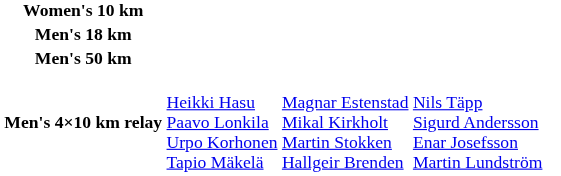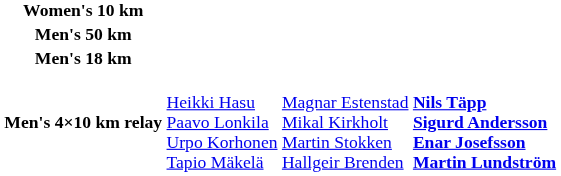 <table>
 <tr>
 <th scope="row">Women's 10 km<br></th>
+<td></td>
+<td></td>
+<td></td>
+</tr>
+<tr>
+<th scope="row">Men's 50 km<br></th>
 <td></td>
 <td></td>
 <td></td>
 </tr>
 <tr>
 <th scope="row">Men's 18 km<br></th>
 <td></td>
 <td></td>
 <td></td>
 </tr>
 <tr>
-<th scope="row">Men's 50 km<br></th>
-<td></td>
-<td></td>
-<td></td>
-</tr>
-<tr>
 <th scope="row">Men's 4×10 km relay<br></th>
 <td><br><a href='#'>Heikki Hasu</a><br><a href='#'>Paavo Lonkila</a><br><a href='#'>Urpo Korhonen</a><br><a href='#'>Tapio Mäkelä</a></td>
 <td><br><a href='#'>Magnar Estenstad</a><br><a href='#'>Mikal Kirkholt</a><br><a href='#'>Martin Stokken</a><br><a href='#'>Hallgeir Brenden</a></td>
-<td><br><a href='#'>Nils Täpp</a><br><a href='#'>Sigurd Andersson</a><br><a href='#'>Enar Josefsson</a><br><a href='#'>Martin Lundström</a></td>
+<td><strong><br><a href='#'>Nils Täpp</a><br><a href='#'>Sigurd Andersson</a><br><a href='#'>Enar Josefsson</a><br><a href='#'>Martin Lundström</a></strong></td>
 </tr>
 </table>
